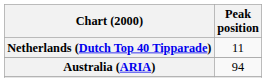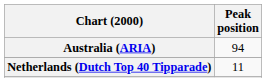 <table class="wikitable sortable plainrowheaders" style="text-align:center">
 <tr>
 <th>Chart (2000)</th>
 <th>Peak<br>position</th>
 </tr>
 <tr>
-<th scope="row">Netherlands (<a href='#'>Dutch Top 40 Tipparade</a>)</th>
-<td>11</td>
+<th scope="row">Australia (<a href='#'>ARIA</a>)</th>
+<td>94</td>
 </tr>
 <tr>
 </tr>
 <tr>
 </tr>
 <tr>
-<th scope="row">Australia (<a href='#'>ARIA</a>)</th>
-<td>94</td>
+<th scope="row">Netherlands (<a href='#'>Dutch Top 40 Tipparade</a>)</th>
+<td>11</td>
 </tr>
 <tr>
 </tr>
 <tr>
 </tr>
 <tr>
 </tr>
 <tr>
 </tr>
 <tr>
 </tr>
 <tr>
 </tr>
 <tr>
 </tr>
 </table>
